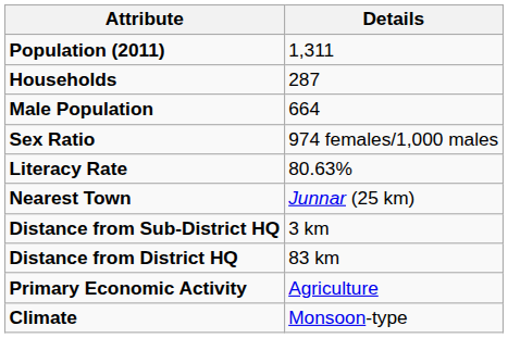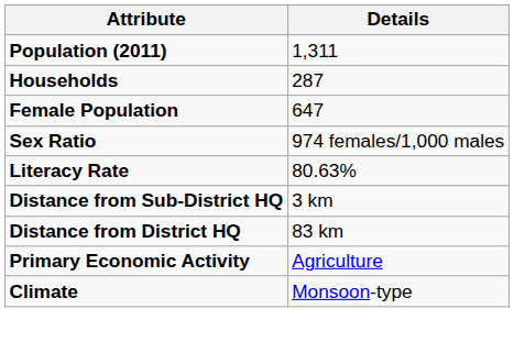 <table class="wikitable">
 <tr>
 <th><strong>Attribute</strong></th>
 <th><strong>Details</strong></th>
 </tr>
 <tr>
 <td><strong>Population (2011)</strong></td>
 <td>1,311</td>
 </tr>
 <tr>
 <td><strong>Households</strong></td>
 <td>287</td>
 </tr>
 <tr>
-<td><strong>Male Population</strong></td>
-<td>664</td>
+<td><strong>Female Population</strong></td>
+<td>647</td>
 </tr>
 <tr>
 <td><strong>Sex Ratio</strong></td>
 <td>974 females/1,000 males</td>
 </tr>
 <tr>
 <td><strong>Literacy Rate</strong></td>
 <td>80.63%</td>
-</tr>
-<tr>
-<td><strong>Nearest Town</strong></td>
-<td><em><a href='#'>Junnar</a></em> (25 km)</td>
 </tr>
 <tr>
 <td><strong>Distance from Sub-District HQ</strong></td>
 <td>3 km</td>
 </tr>
 <tr>
 <td><strong>Distance from District HQ</strong></td>
 <td>83 km</td>
 </tr>
 <tr>
 <td><strong>Primary Economic Activity</strong></td>
 <td><a href='#'>Agriculture</a></td>
 </tr>
 <tr>
 <td><strong>Climate</strong></td>
 <td><a href='#'>Monsoon</a>-type</td>
 </tr>
 </table>
